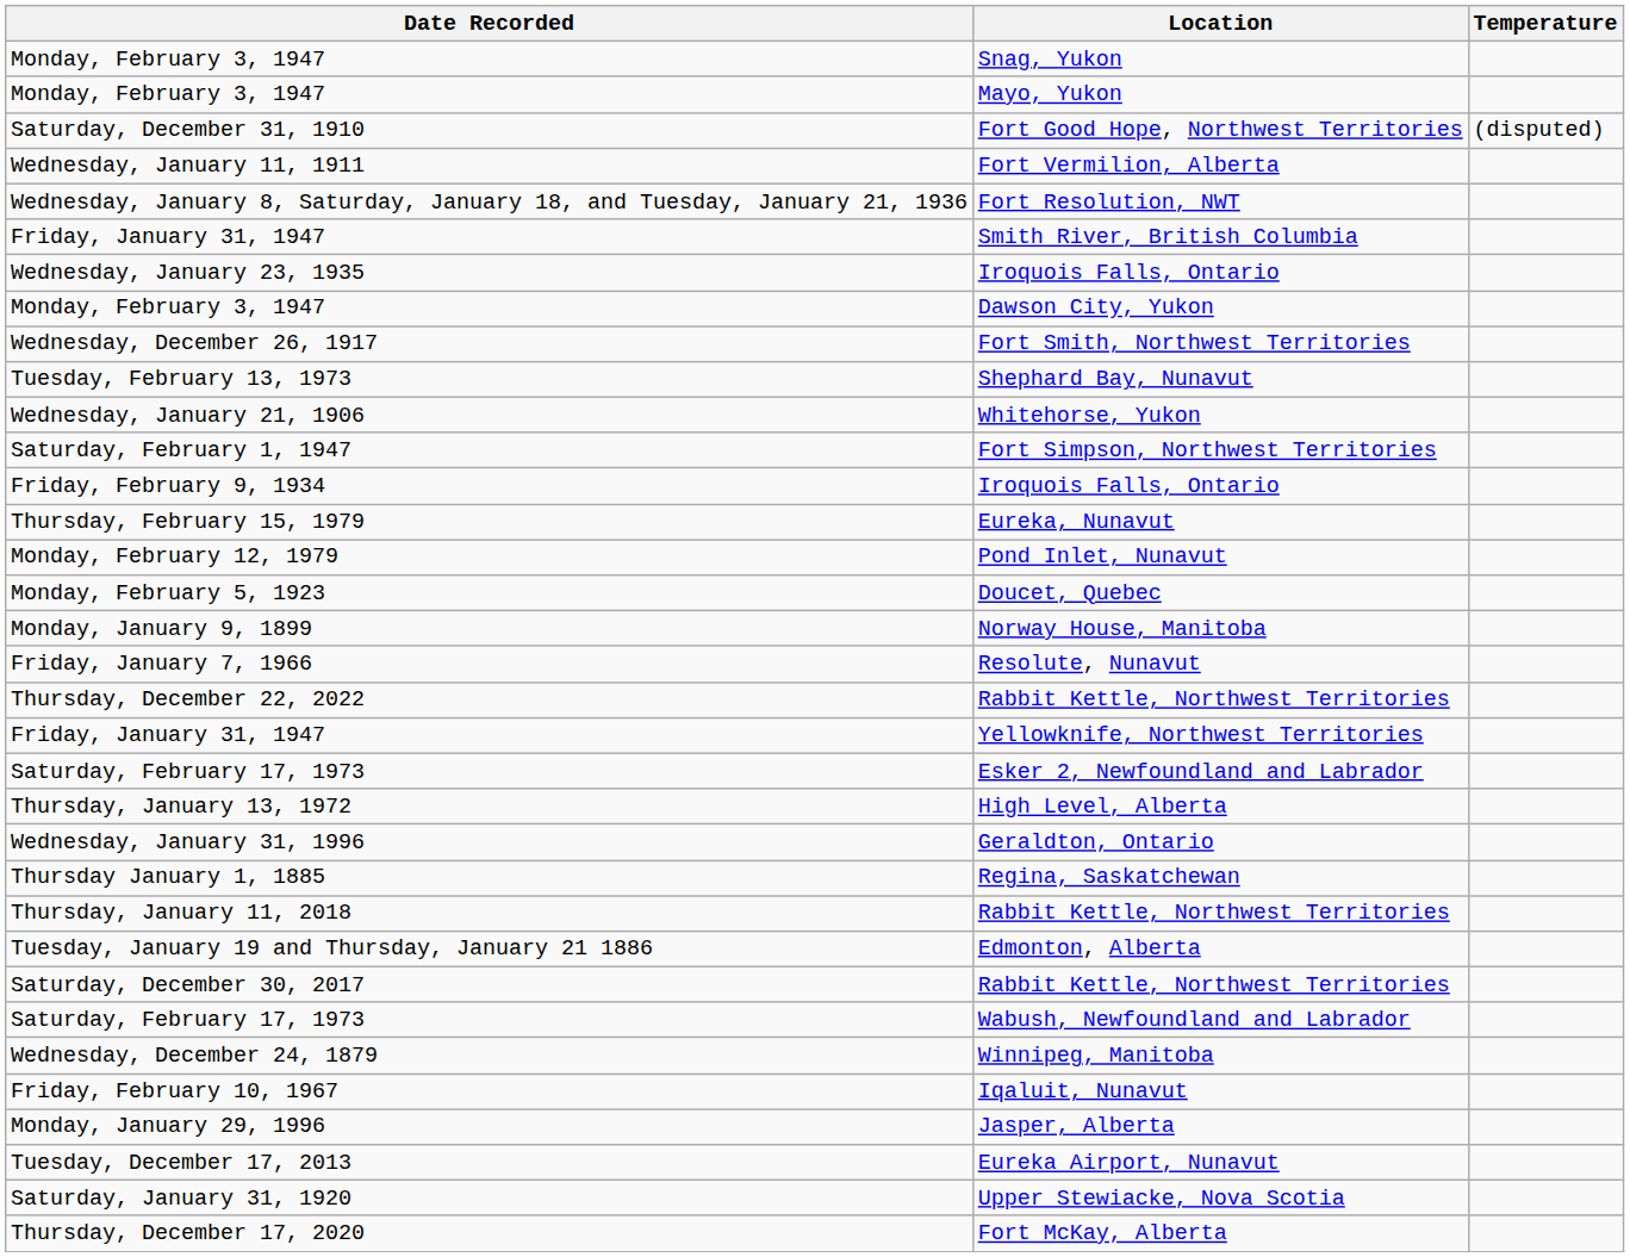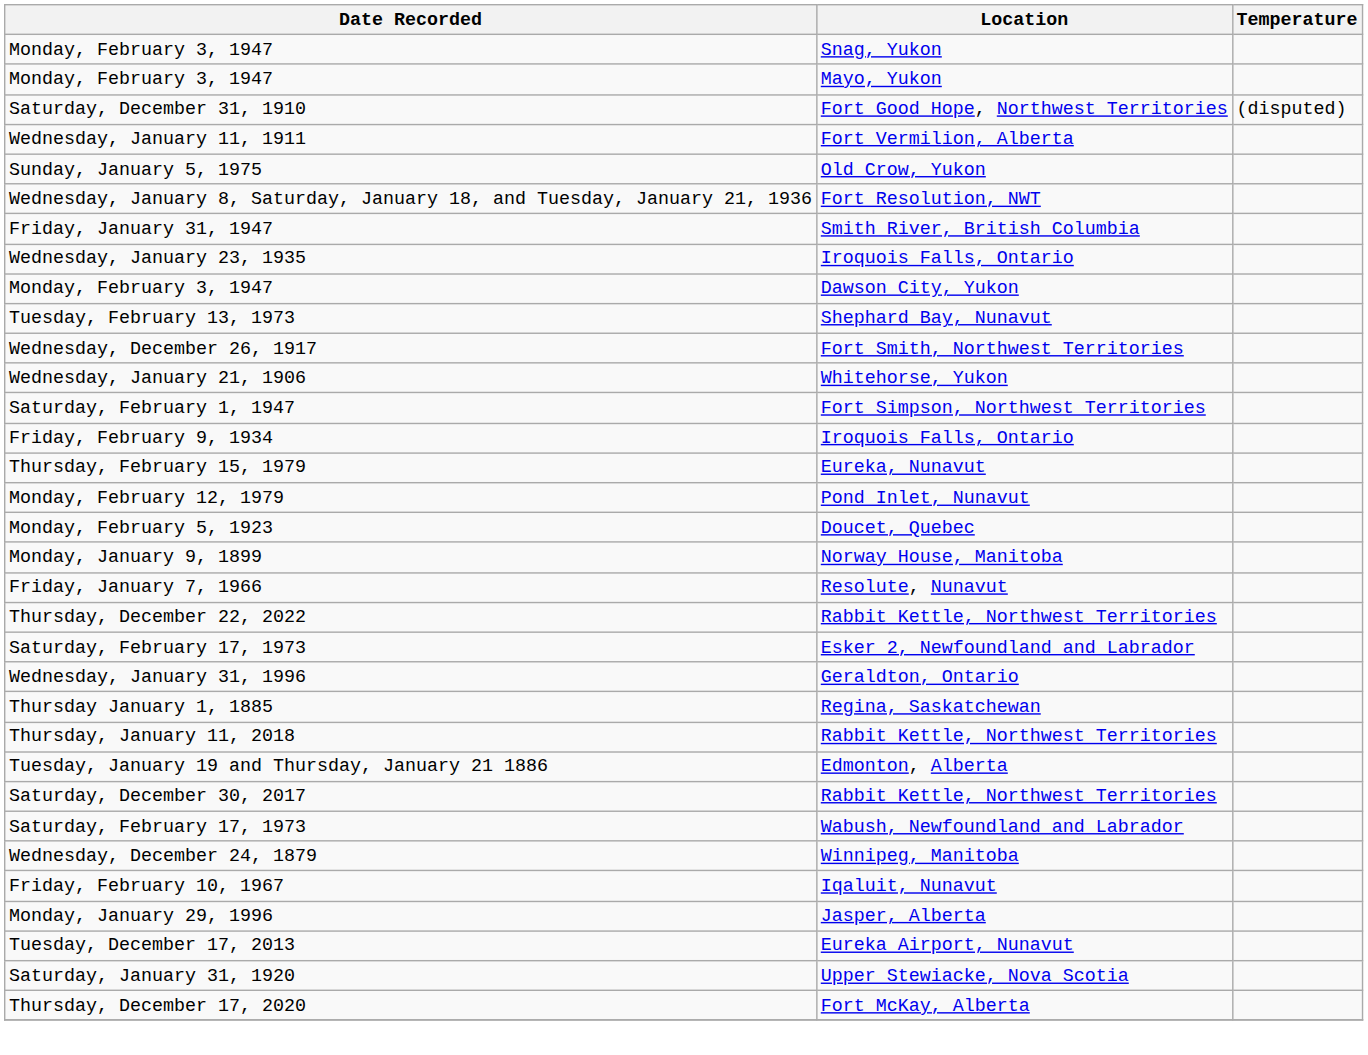 <table class="wikitable">
 <tr>
 <th>Date Recorded</th>
 <th>Location</th>
 <th>Temperature</th>
 </tr>
 <tr>
 <td>Monday, February 3, 1947</td>
 <td><a href='#'>Snag, Yukon</a></td>
 <td></td>
 </tr>
 <tr>
 <td>Monday, February 3, 1947</td>
 <td><a href='#'>Mayo, Yukon</a></td>
 <td></td>
 </tr>
 <tr>
 <td>Saturday, December 31, 1910</td>
 <td><a href='#'>Fort Good Hope</a>, <a href='#'>Northwest Territories</a></td>
 <td> (disputed)</td>
 </tr>
 <tr>
 <td>Wednesday, January 11, 1911</td>
 <td><a href='#'>Fort Vermilion, Alberta</a></td>
 <td></td>
 </tr>
 <tr>
+<td>Sunday, January 5, 1975</td>
+<td><a href='#'>Old Crow, Yukon</a></td>
+<td></td>
+</tr>
+<tr>
 <td>Wednesday, January 8, Saturday, January 18, and Tuesday, January 21, 1936</td>
 <td><a href='#'> Fort Resolution, NWT</a></td>
 <td></td>
 </tr>
 <tr>
 <td>Friday, January 31, 1947</td>
 <td><a href='#'>Smith River, British Columbia</a></td>
 <td></td>
 </tr>
 <tr>
 <td>Wednesday, January 23, 1935</td>
 <td><a href='#'>Iroquois Falls, Ontario</a></td>
 <td></td>
 </tr>
 <tr>
 <td>Monday, February 3, 1947</td>
 <td><a href='#'>Dawson City, Yukon</a></td>
 <td></td>
 </tr>
 <tr>
-<td>Wednesday, December 26, 1917</td>
-<td><a href='#'>Fort Smith, Northwest Territories</a></td>
+<td>Tuesday, February 13, 1973</td>
+<td><a href='#'>Shephard Bay, Nunavut</a></td>
 <td></td>
 </tr>
 <tr>
-<td>Tuesday, February 13, 1973</td>
-<td><a href='#'>Shephard Bay, Nunavut</a></td>
+<td>Wednesday, December 26, 1917</td>
+<td><a href='#'>Fort Smith, Northwest Territories</a></td>
 <td></td>
 </tr>
 <tr>
 <td>Wednesday, January 21, 1906</td>
 <td><a href='#'>Whitehorse, Yukon</a></td>
 <td></td>
 </tr>
 <tr>
 <td>Saturday, February 1, 1947</td>
 <td><a href='#'>Fort Simpson, Northwest Territories</a></td>
 <td></td>
 </tr>
 <tr>
 <td>Friday, February 9, 1934</td>
 <td><a href='#'>Iroquois Falls, Ontario</a></td>
 <td></td>
 </tr>
 <tr>
 <td>Thursday, February 15, 1979</td>
 <td><a href='#'>Eureka, Nunavut</a></td>
 <td></td>
 </tr>
 <tr>
 <td>Monday, February 12, 1979</td>
 <td><a href='#'>Pond Inlet, Nunavut</a></td>
 <td></td>
 </tr>
 <tr>
 <td>Monday, February 5, 1923</td>
 <td><a href='#'>Doucet, Quebec</a></td>
 <td></td>
 </tr>
 <tr>
 <td>Monday, January 9, 1899</td>
 <td><a href='#'>Norway House, Manitoba</a></td>
 <td></td>
 </tr>
 <tr>
 <td>Friday, January 7, 1966</td>
 <td><a href='#'>Resolute</a>, <a href='#'>Nunavut</a></td>
 <td></td>
 </tr>
 <tr>
 <td>Thursday, December 22, 2022</td>
 <td><a href='#'>Rabbit Kettle, Northwest Territories</a></td>
 <td></td>
 </tr>
 <tr>
-<td>Friday, January 31, 1947</td>
-<td><a href='#'>Yellowknife, Northwest Territories</a></td>
-<td></td>
-</tr>
-<tr>
 <td>Saturday, February 17, 1973</td>
 <td><a href='#'>Esker 2, Newfoundland and Labrador</a></td>
-<td></td>
-</tr>
-<tr>
-<td>Thursday, January 13, 1972</td>
-<td><a href='#'>High Level, Alberta</a></td>
 <td></td>
 </tr>
 <tr>
 <td>Wednesday, January 31, 1996</td>
 <td><a href='#'>Geraldton, Ontario</a></td>
 <td></td>
 </tr>
 <tr>
 <td>Thursday January 1, 1885</td>
 <td><a href='#'>Regina, Saskatchewan</a></td>
 <td></td>
 </tr>
 <tr>
 <td>Thursday, January 11, 2018</td>
 <td><a href='#'>Rabbit Kettle, Northwest Territories</a></td>
 <td></td>
 </tr>
 <tr>
 <td>Tuesday, January 19 and Thursday, January 21 1886</td>
 <td><a href='#'>Edmonton</a>, <a href='#'>Alberta</a></td>
 <td></td>
 </tr>
 <tr>
 <td>Saturday, December 30, 2017</td>
 <td><a href='#'>Rabbit Kettle, Northwest Territories</a></td>
 <td></td>
 </tr>
 <tr>
 <td>Saturday, February 17, 1973</td>
 <td><a href='#'>Wabush, Newfoundland and Labrador</a></td>
 <td></td>
 </tr>
 <tr>
 <td>Wednesday, December 24, 1879</td>
 <td><a href='#'>Winnipeg, Manitoba</a></td>
 <td></td>
 </tr>
 <tr>
 <td>Friday, February 10, 1967</td>
 <td><a href='#'>Iqaluit, Nunavut</a></td>
 <td></td>
 </tr>
 <tr>
 <td>Monday, January 29, 1996</td>
 <td><a href='#'>Jasper, Alberta</a></td>
 <td></td>
 </tr>
 <tr>
 <td>Tuesday, December 17, 2013</td>
 <td><a href='#'>Eureka Airport, Nunavut</a></td>
 <td></td>
 </tr>
 <tr>
 <td>Saturday, January 31, 1920</td>
 <td><a href='#'>Upper Stewiacke, Nova Scotia</a></td>
 <td></td>
 </tr>
 <tr>
 <td>Thursday, December 17, 2020</td>
 <td><a href='#'>Fort McKay, Alberta</a></td>
 <td></td>
 </tr>
 <tr>
 </tr>
 </table>
